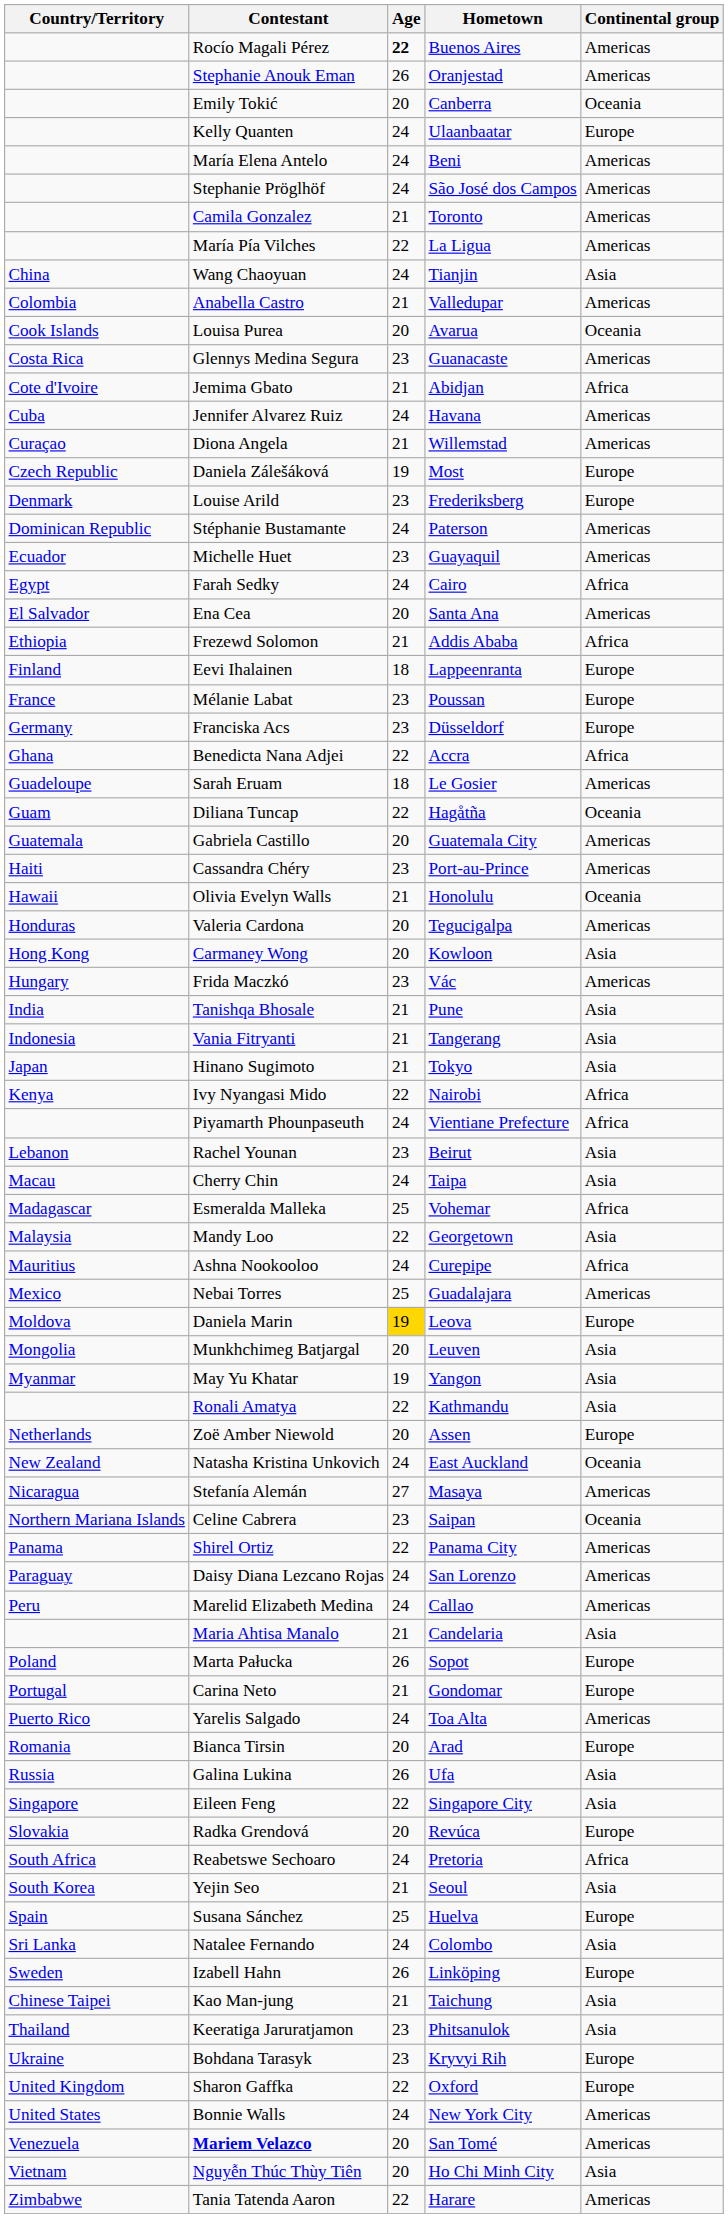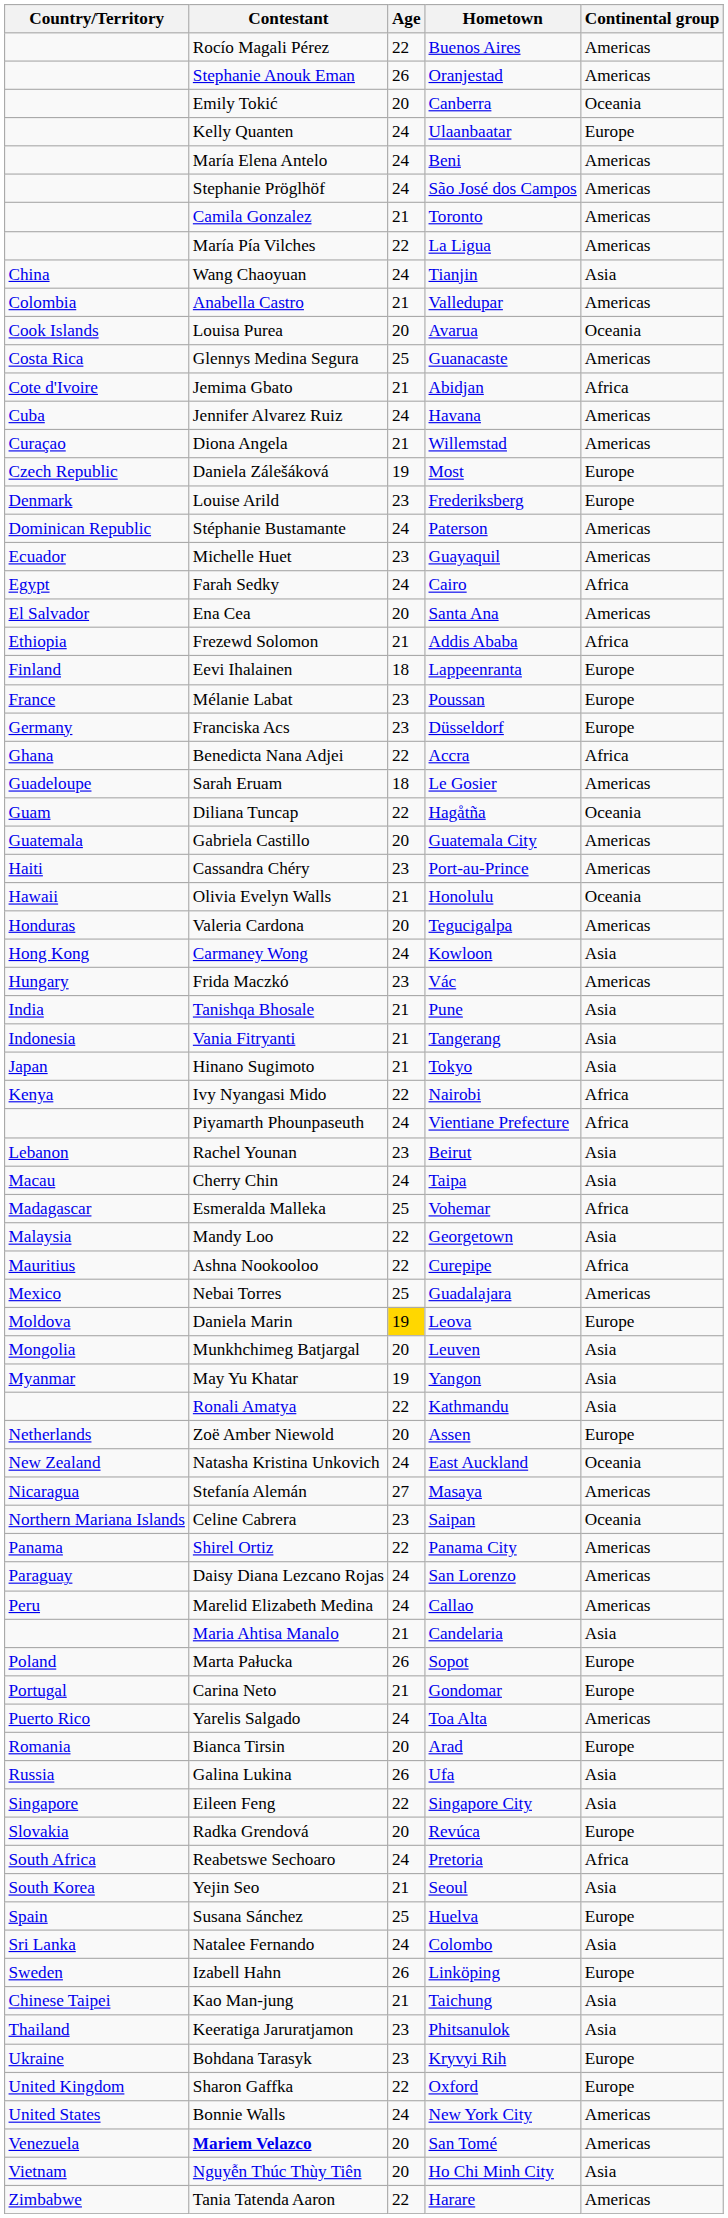 <table class="wikitable sortable" style="font-size:95%;">
 <tr>
 <th>Country/Territory</th>
 <th>Contestant</th>
 <th>Age</th>
 <th>Hometown</th>
 <th>Continental group</th>
 </tr>
 <tr>
 <td></td>
 <td>Rocío Magali Pérez</td>
-<td><strong>22</strong></td>
+<td>22</td>
 <td><a href='#'>Buenos Aires</a></td>
 <td>Americas</td>
 </tr>
 <tr>
 <td></td>
 <td><a href='#'>Stephanie Anouk Eman</a> </td>
 <td>26</td>
 <td><a href='#'>Oranjestad</a></td>
 <td>Americas</td>
 </tr>
 <tr>
 <td></td>
 <td>Emily Tokić</td>
 <td>20</td>
 <td><a href='#'>Canberra</a></td>
 <td>Oceania</td>
 </tr>
 <tr>
 <td></td>
 <td>Kelly Quanten</td>
 <td>24</td>
 <td><a href='#'>Ulaanbaatar</a></td>
 <td>Europe</td>
 </tr>
 <tr>
 <td></td>
 <td>María Elena Antelo</td>
 <td>24</td>
 <td><a href='#'>Beni</a></td>
 <td>Americas</td>
 </tr>
 <tr>
 <td></td>
 <td>Stephanie Pröglhöf</td>
 <td>24</td>
 <td><a href='#'>São José dos Campos</a></td>
 <td>Americas</td>
 </tr>
 <tr>
 <td></td>
 <td><a href='#'>Camila Gonzalez</a></td>
 <td>21</td>
 <td><a href='#'>Toronto</a></td>
 <td>Americas</td>
 </tr>
 <tr>
 <td></td>
 <td>María Pía Vilches</td>
 <td>22</td>
 <td><a href='#'>La Ligua</a></td>
 <td>Americas</td>
 </tr>
 <tr>
 <td> <a href='#'>China</a></td>
 <td>Wang Chaoyuan</td>
 <td>24</td>
 <td><a href='#'>Tianjin</a></td>
 <td>Asia</td>
 </tr>
 <tr>
 <td> <a href='#'>Colombia</a></td>
 <td><a href='#'>Anabella Castro</a></td>
 <td>21</td>
 <td><a href='#'>Valledupar</a></td>
 <td>Americas</td>
 </tr>
 <tr>
 <td> <a href='#'>Cook Islands</a></td>
 <td>Louisa Purea</td>
 <td>20</td>
 <td><a href='#'>Avarua</a></td>
 <td>Oceania</td>
 </tr>
 <tr>
 <td> <a href='#'>Costa Rica</a></td>
 <td>Glennys Medina Segura</td>
-<td>23</td>
+<td>25</td>
 <td><a href='#'>Guanacaste</a></td>
 <td>Americas</td>
 </tr>
 <tr>
 <td> <a href='#'>Cote d'Ivoire</a></td>
 <td>Jemima Gbato</td>
 <td>21</td>
 <td><a href='#'>Abidjan</a></td>
 <td>Africa</td>
 </tr>
 <tr>
 <td> <a href='#'>Cuba</a></td>
 <td>Jennifer Alvarez Ruiz</td>
 <td>24</td>
 <td><a href='#'>Havana</a></td>
 <td>Americas</td>
 </tr>
 <tr>
 <td> <a href='#'>Curaçao</a></td>
 <td>Diona Angela</td>
 <td>21</td>
 <td><a href='#'>Willemstad</a></td>
 <td>Americas</td>
 </tr>
 <tr>
 <td> <a href='#'>Czech Republic</a></td>
 <td>Daniela Zálešáková</td>
 <td>19</td>
 <td><a href='#'>Most</a></td>
 <td>Europe</td>
 </tr>
 <tr>
 <td> <a href='#'>Denmark</a></td>
 <td>Louise Arild</td>
 <td>23</td>
 <td><a href='#'>Frederiksberg</a></td>
 <td>Europe</td>
 </tr>
 <tr>
 <td> <a href='#'>Dominican Republic</a></td>
 <td>Stéphanie Bustamante</td>
 <td>24</td>
 <td><a href='#'>Paterson</a></td>
 <td>Americas</td>
 </tr>
 <tr>
 <td> <a href='#'>Ecuador</a></td>
 <td>Michelle Huet</td>
 <td>23</td>
 <td><a href='#'>Guayaquil</a></td>
 <td>Americas</td>
 </tr>
 <tr>
 <td> <a href='#'>Egypt</a></td>
 <td>Farah Sedky</td>
 <td>24</td>
 <td><a href='#'>Cairo</a></td>
 <td>Africa</td>
 </tr>
 <tr>
 <td> <a href='#'>El Salvador</a></td>
 <td>Ena Cea</td>
 <td>20</td>
 <td><a href='#'>Santa Ana</a></td>
 <td>Americas</td>
 </tr>
 <tr>
 <td> <a href='#'>Ethiopia</a></td>
 <td>Frezewd Solomon</td>
 <td>21</td>
 <td><a href='#'>Addis Ababa</a></td>
 <td>Africa</td>
 </tr>
 <tr>
 <td> <a href='#'>Finland</a></td>
 <td>Eevi Ihalainen</td>
 <td>18</td>
 <td><a href='#'>Lappeenranta</a></td>
 <td>Europe</td>
 </tr>
 <tr>
 <td> <a href='#'>France</a></td>
 <td>Mélanie Labat</td>
 <td>23</td>
 <td><a href='#'>Poussan</a></td>
 <td>Europe</td>
 </tr>
 <tr>
 <td> <a href='#'>Germany</a></td>
 <td>Franciska Acs</td>
 <td>23</td>
 <td><a href='#'>Düsseldorf</a></td>
 <td>Europe</td>
 </tr>
 <tr>
 <td> <a href='#'>Ghana</a></td>
 <td>Benedicta Nana Adjei</td>
 <td>22</td>
 <td><a href='#'>Accra</a></td>
 <td>Africa</td>
 </tr>
 <tr>
 <td> <a href='#'>Guadeloupe</a></td>
 <td>Sarah Eruam</td>
 <td>18</td>
 <td><a href='#'>Le Gosier</a></td>
 <td>Americas</td>
 </tr>
 <tr>
 <td> <a href='#'>Guam</a></td>
 <td>Diliana Tuncap</td>
 <td>22</td>
 <td><a href='#'>Hagåtña</a></td>
 <td>Oceania</td>
 </tr>
 <tr>
 <td> <a href='#'>Guatemala</a></td>
 <td>Gabriela Castillo</td>
 <td>20</td>
 <td><a href='#'>Guatemala City</a></td>
 <td>Americas</td>
 </tr>
 <tr>
 <td> <a href='#'>Haiti</a></td>
 <td>Cassandra Chéry</td>
 <td>23</td>
 <td><a href='#'>Port-au-Prince</a></td>
 <td>Americas</td>
 </tr>
 <tr>
 <td> <a href='#'>Hawaii</a></td>
 <td>Olivia Evelyn Walls</td>
 <td>21</td>
 <td><a href='#'>Honolulu</a></td>
 <td>Oceania</td>
 </tr>
 <tr>
 <td> <a href='#'>Honduras</a></td>
 <td>Valeria Cardona</td>
 <td>20</td>
 <td><a href='#'>Tegucigalpa</a></td>
 <td>Americas</td>
 </tr>
 <tr>
 <td> <a href='#'>Hong Kong</a></td>
 <td><a href='#'>Carmaney Wong</a></td>
-<td>20</td>
+<td>24</td>
 <td><a href='#'>Kowloon</a></td>
 <td>Asia</td>
 </tr>
 <tr>
 <td> <a href='#'>Hungary</a></td>
 <td>Frida Maczkó</td>
 <td>23</td>
 <td><a href='#'>Vác</a></td>
 <td>Americas</td>
 </tr>
 <tr>
 <td> <a href='#'>India</a></td>
 <td><a href='#'>Tanishqa Bhosale</a></td>
 <td>21</td>
 <td><a href='#'>Pune</a></td>
 <td>Asia</td>
 </tr>
 <tr>
 <td> <a href='#'>Indonesia</a></td>
 <td><a href='#'>Vania Fitryanti</a></td>
 <td>21</td>
 <td><a href='#'>Tangerang</a></td>
 <td>Asia</td>
 </tr>
 <tr>
 <td> <a href='#'>Japan</a></td>
 <td>Hinano Sugimoto</td>
 <td>21</td>
 <td><a href='#'>Tokyo</a></td>
 <td>Asia</td>
 </tr>
 <tr>
 <td> <a href='#'>Kenya</a></td>
 <td>Ivy Nyangasi Mido</td>
 <td>22</td>
 <td><a href='#'>Nairobi</a></td>
 <td>Africa</td>
 </tr>
 <tr>
 <td></td>
 <td>Piyamarth Phounpaseuth</td>
 <td>24</td>
 <td><a href='#'>Vientiane Prefecture</a></td>
 <td>Africa</td>
 </tr>
 <tr>
 <td> <a href='#'>Lebanon</a></td>
 <td>Rachel Younan</td>
 <td>23</td>
 <td><a href='#'>Beirut</a></td>
 <td>Asia</td>
 </tr>
 <tr>
 <td> <a href='#'>Macau</a></td>
 <td>Cherry Chin</td>
 <td>24</td>
 <td><a href='#'>Taipa</a></td>
 <td>Asia</td>
 </tr>
 <tr>
 <td> <a href='#'>Madagascar</a></td>
 <td>Esmeralda Malleka</td>
 <td>25</td>
 <td><a href='#'>Vohemar</a></td>
 <td>Africa</td>
 </tr>
 <tr>
 <td> <a href='#'>Malaysia</a></td>
 <td>Mandy Loo</td>
 <td>22</td>
 <td><a href='#'>Georgetown</a></td>
 <td>Asia</td>
 </tr>
 <tr>
 <td> <a href='#'>Mauritius</a></td>
 <td>Ashna Nookooloo</td>
-<td>24</td>
+<td>22</td>
 <td><a href='#'>Curepipe</a></td>
 <td>Africa</td>
 </tr>
 <tr>
 <td> <a href='#'>Mexico</a></td>
 <td>Nebai Torres</td>
 <td>25</td>
 <td><a href='#'>Guadalajara</a></td>
 <td>Americas</td>
 </tr>
 <tr>
 <td> <a href='#'>Moldova</a></td>
 <td>Daniela Marin</td>
 <td style="background: gold;">19</td>
 <td><a href='#'>Leova</a></td>
 <td>Europe</td>
 </tr>
 <tr>
 <td> <a href='#'>Mongolia</a></td>
 <td>Munkhchimeg Batjargal</td>
 <td>20</td>
 <td><a href='#'>Leuven</a></td>
 <td>Asia</td>
 </tr>
 <tr>
 <td> <a href='#'>Myanmar</a></td>
 <td>May Yu Khatar</td>
 <td>19</td>
 <td><a href='#'>Yangon</a></td>
 <td>Asia</td>
 </tr>
 <tr>
 <td></td>
 <td><a href='#'>Ronali Amatya</a></td>
 <td>22</td>
 <td><a href='#'>Kathmandu</a></td>
 <td>Asia</td>
 </tr>
 <tr>
 <td> <a href='#'>Netherlands</a></td>
 <td>Zoë Amber Niewold</td>
 <td>20</td>
 <td><a href='#'>Assen</a></td>
 <td>Europe</td>
 </tr>
 <tr>
 <td> <a href='#'>New Zealand</a></td>
 <td>Natasha Kristina Unkovich</td>
 <td>24</td>
 <td><a href='#'>East Auckland</a></td>
 <td>Oceania</td>
 </tr>
 <tr>
 <td> <a href='#'>Nicaragua</a></td>
 <td>Stefanía Alemán</td>
 <td>27</td>
 <td><a href='#'>Masaya</a></td>
 <td>Americas</td>
 </tr>
 <tr>
 <td> <a href='#'>Northern Mariana Islands</a></td>
 <td>Celine Cabrera</td>
 <td>23</td>
 <td><a href='#'>Saipan</a></td>
 <td>Oceania</td>
 </tr>
 <tr>
 <td> <a href='#'>Panama</a></td>
 <td><a href='#'>Shirel Ortiz</a></td>
 <td>22</td>
 <td><a href='#'>Panama City</a></td>
 <td>Americas</td>
 </tr>
 <tr>
 <td> <a href='#'>Paraguay</a></td>
 <td>Daisy Diana Lezcano Rojas</td>
 <td>24</td>
 <td><a href='#'>San Lorenzo</a></td>
 <td>Americas</td>
 </tr>
 <tr>
 <td> <a href='#'>Peru</a></td>
 <td>Marelid Elizabeth Medina</td>
 <td>24</td>
 <td><a href='#'>Callao</a></td>
 <td>Americas</td>
 </tr>
 <tr>
 <td></td>
 <td><a href='#'>Maria Ahtisa Manalo</a></td>
 <td>21</td>
 <td><a href='#'>Candelaria</a></td>
 <td>Asia</td>
 </tr>
 <tr>
 <td> <a href='#'>Poland</a></td>
 <td>Marta Pałucka</td>
 <td>26</td>
 <td><a href='#'>Sopot</a></td>
 <td>Europe</td>
 </tr>
 <tr>
 <td> <a href='#'>Portugal</a></td>
 <td>Carina Neto</td>
 <td>21</td>
 <td><a href='#'>Gondomar</a></td>
 <td>Europe</td>
 </tr>
 <tr>
 <td> <a href='#'>Puerto Rico</a></td>
 <td>Yarelis Salgado</td>
 <td>24</td>
 <td><a href='#'>Toa Alta</a></td>
 <td>Americas</td>
 </tr>
 <tr>
 <td> <a href='#'>Romania</a></td>
 <td>Bianca Tirsin</td>
 <td>20</td>
 <td><a href='#'>Arad</a></td>
 <td>Europe</td>
 </tr>
 <tr>
 <td> <a href='#'>Russia</a></td>
 <td>Galina Lukina</td>
 <td>26</td>
 <td><a href='#'>Ufa</a></td>
 <td>Asia</td>
 </tr>
 <tr>
 <td> <a href='#'>Singapore</a></td>
 <td>Eileen Feng</td>
 <td>22</td>
 <td><a href='#'>Singapore City</a></td>
 <td>Asia</td>
 </tr>
 <tr>
 <td> <a href='#'>Slovakia</a></td>
 <td>Radka Grendová</td>
 <td>20</td>
 <td><a href='#'>Revúca</a></td>
 <td>Europe</td>
 </tr>
 <tr>
 <td> <a href='#'>South Africa</a></td>
 <td>Reabetswe Sechoaro</td>
 <td>24</td>
 <td><a href='#'>Pretoria</a></td>
 <td>Africa</td>
 </tr>
 <tr>
 <td> <a href='#'>South Korea</a></td>
 <td>Yejin Seo</td>
 <td>21</td>
 <td><a href='#'>Seoul</a></td>
 <td>Asia</td>
 </tr>
 <tr>
 <td> <a href='#'>Spain</a></td>
 <td>Susana Sánchez</td>
 <td>25</td>
 <td><a href='#'>Huelva</a></td>
 <td>Europe</td>
 </tr>
 <tr>
 <td> <a href='#'>Sri Lanka</a></td>
 <td>Natalee Fernando</td>
 <td>24</td>
 <td><a href='#'>Colombo</a></td>
 <td>Asia</td>
 </tr>
 <tr>
 <td> <a href='#'>Sweden</a></td>
 <td>Izabell Hahn</td>
 <td>26</td>
 <td><a href='#'>Linköping</a></td>
 <td>Europe</td>
 </tr>
 <tr>
 <td> <a href='#'>Chinese Taipei</a></td>
 <td>Kao Man-jung</td>
 <td>21</td>
 <td><a href='#'>Taichung</a></td>
 <td>Asia</td>
 </tr>
 <tr>
 <td> <a href='#'>Thailand</a></td>
 <td>Keeratiga Jaruratjamon</td>
 <td>23</td>
 <td><a href='#'>Phitsanulok</a></td>
 <td>Asia</td>
 </tr>
 <tr>
 <td> <a href='#'>Ukraine</a></td>
 <td>Bohdana Tarasyk</td>
 <td>23</td>
 <td><a href='#'>Kryvyi Rih</a></td>
 <td>Europe</td>
 </tr>
 <tr>
 <td> <a href='#'>United Kingdom</a></td>
 <td>Sharon Gaffka</td>
 <td>22</td>
 <td><a href='#'>Oxford</a></td>
 <td>Europe</td>
 </tr>
 <tr>
 <td> <a href='#'>United States</a></td>
 <td>Bonnie Walls</td>
 <td>24</td>
 <td><a href='#'>New York City</a></td>
 <td>Americas</td>
 </tr>
 <tr>
 <td> <a href='#'>Venezuela</a></td>
 <td><strong><a href='#'>Mariem Velazco</a></strong></td>
 <td>20</td>
 <td><a href='#'>San Tomé</a></td>
 <td>Americas</td>
 </tr>
 <tr>
 <td> <a href='#'>Vietnam</a></td>
 <td><a href='#'>Nguyễn Thúc Thùy Tiên</a></td>
 <td>20</td>
 <td><a href='#'>Ho Chi Minh City</a></td>
 <td>Asia</td>
 </tr>
 <tr>
 <td> <a href='#'>Zimbabwe</a></td>
 <td>Tania Tatenda Aaron</td>
 <td>22</td>
 <td><a href='#'>Harare</a></td>
 <td>Americas</td>
 </tr>
 </table>
